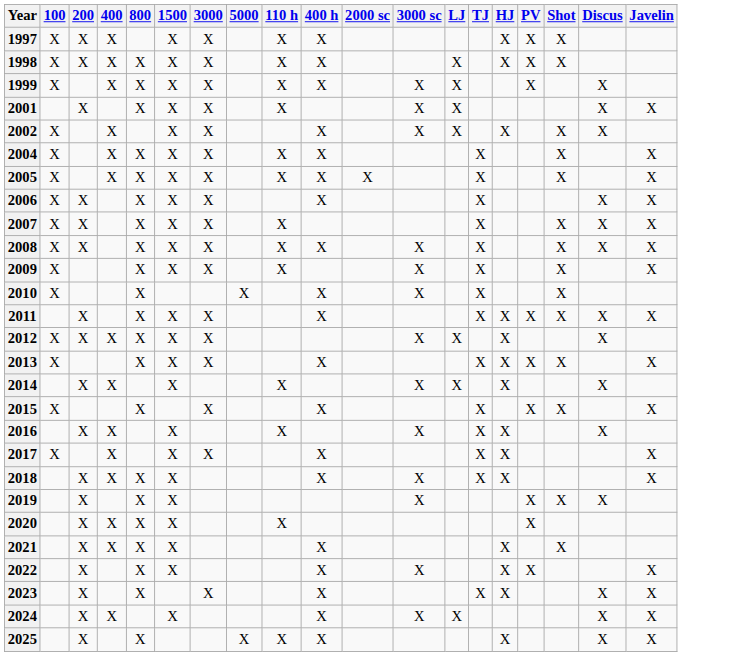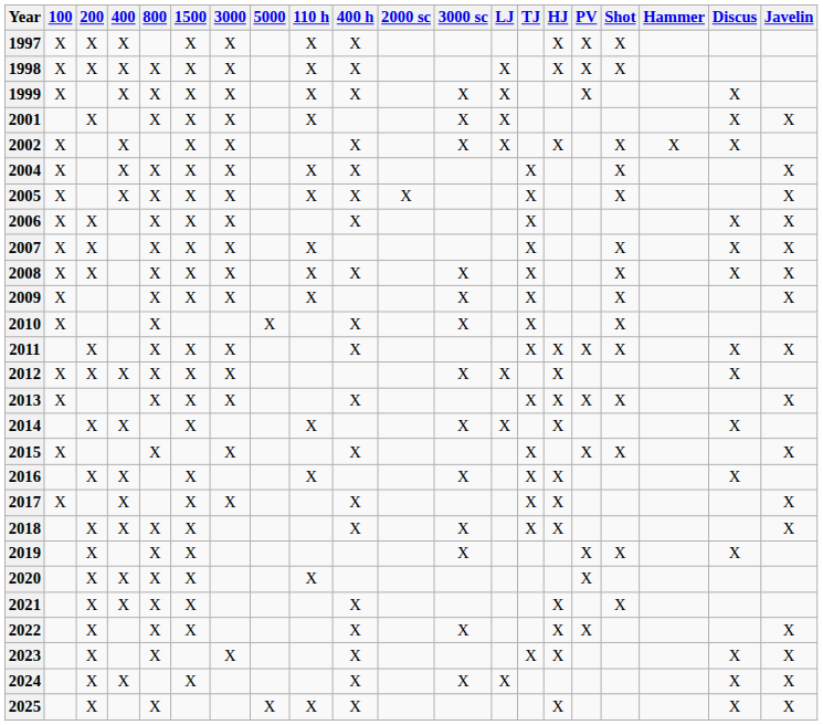 <table class="wikitable plainrowheaders" style="text-align:center">
 <tr>
 <th scope="col">Year</th>
 <th scope="col"><a href='#'>100</a></th>
 <th scope="col"><a href='#'>200</a></th>
 <th scope="col"><a href='#'>400</a></th>
 <th scope="col"><a href='#'>800</a></th>
 <th scope="col"><a href='#'>1500</a></th>
 <th scope="col"><a href='#'>3000</a></th>
 <th scope="col"><a href='#'>5000</a></th>
 <th scope="col"><a href='#'>110 h</a></th>
 <th scope="col"><a href='#'>400 h</a></th>
 <th scope="col"><a href='#'>2000 sc</a></th>
 <th scope="col"><a href='#'>3000 sc</a></th>
 <th scope="col"><a href='#'>LJ</a></th>
 <th scope="col"><a href='#'>TJ</a></th>
 <th scope="col"><a href='#'>HJ</a></th>
 <th scope="col"><a href='#'>PV</a></th>
 <th scope="col"><a href='#'>Shot</a></th>
+<th scope="col"><a href='#'>Hammer</a></th>
 <th scope="col"><a href='#'>Discus</a></th>
 <th scope="col"><a href='#'>Javelin</a></th>
 </tr>
 <tr>
 <th scope="row">1997</th>
 <td>X</td>
 <td>X</td>
 <td>X</td>
 <td></td>
 <td>X</td>
 <td>X</td>
 <td></td>
 <td>X</td>
 <td>X</td>
 <td></td>
 <td></td>
 <td></td>
 <td></td>
 <td>X</td>
 <td>X</td>
 <td>X</td>
 <td></td>
 <td></td>
+<td></td>
 </tr>
 <tr>
 <th scope="row">1998</th>
 <td>X</td>
 <td>X</td>
 <td>X</td>
 <td>X</td>
 <td>X</td>
 <td>X</td>
 <td></td>
 <td>X</td>
 <td>X</td>
 <td></td>
 <td></td>
 <td>X</td>
 <td></td>
 <td>X</td>
 <td>X</td>
 <td>X</td>
 <td></td>
 <td></td>
+<td></td>
 </tr>
 <tr>
 <th scope="row">1999</th>
 <td>X</td>
 <td></td>
 <td>X</td>
 <td>X</td>
 <td>X</td>
 <td>X</td>
 <td></td>
 <td>X</td>
 <td>X</td>
 <td></td>
 <td>X</td>
 <td>X</td>
 <td></td>
 <td></td>
 <td>X</td>
 <td></td>
+<td></td>
 <td>X</td>
 <td></td>
 </tr>
 <tr>
 <th scope="row">2001</th>
 <td></td>
 <td>X</td>
 <td></td>
 <td>X</td>
 <td>X</td>
 <td>X</td>
 <td></td>
 <td>X</td>
 <td></td>
 <td></td>
 <td>X</td>
 <td>X</td>
+<td></td>
 <td></td>
 <td></td>
 <td></td>
 <td></td>
 <td>X</td>
 <td>X</td>
 </tr>
 <tr>
 <th scope="row">2002</th>
 <td>X</td>
 <td></td>
 <td>X</td>
 <td></td>
 <td>X</td>
 <td>X</td>
 <td></td>
 <td></td>
 <td>X</td>
 <td></td>
 <td>X</td>
 <td>X</td>
 <td></td>
 <td>X</td>
 <td></td>
 <td>X</td>
 <td>X</td>
+<td>X</td>
 <td></td>
 </tr>
 <tr>
 <th scope="row">2004</th>
 <td>X</td>
 <td></td>
 <td>X</td>
 <td>X</td>
 <td>X</td>
 <td>X</td>
 <td></td>
 <td>X</td>
 <td>X</td>
 <td></td>
 <td></td>
 <td></td>
 <td>X</td>
 <td></td>
 <td></td>
 <td>X</td>
+<td></td>
 <td></td>
 <td>X</td>
 </tr>
 <tr>
 <th scope="row">2005</th>
 <td>X</td>
 <td></td>
 <td>X</td>
 <td>X</td>
 <td>X</td>
 <td>X</td>
 <td></td>
 <td>X</td>
 <td>X</td>
 <td>X</td>
 <td></td>
 <td></td>
 <td>X</td>
 <td></td>
 <td></td>
 <td>X</td>
 <td></td>
+<td></td>
 <td>X</td>
 </tr>
 <tr>
 <th scope="row">2006</th>
 <td>X</td>
 <td>X</td>
 <td></td>
 <td>X</td>
 <td>X</td>
 <td>X</td>
 <td></td>
 <td></td>
 <td>X</td>
 <td></td>
 <td></td>
 <td></td>
 <td>X</td>
+<td></td>
 <td></td>
 <td></td>
 <td></td>
 <td>X</td>
 <td>X</td>
 </tr>
 <tr>
 <th scope="row">2007</th>
 <td>X</td>
 <td>X</td>
 <td></td>
 <td>X</td>
 <td>X</td>
 <td>X</td>
 <td></td>
 <td>X</td>
 <td></td>
 <td></td>
 <td></td>
 <td></td>
 <td>X</td>
 <td></td>
 <td></td>
 <td>X</td>
+<td></td>
 <td>X</td>
 <td>X</td>
 </tr>
 <tr>
 <th scope="row">2008</th>
 <td>X</td>
 <td>X</td>
 <td></td>
 <td>X</td>
 <td>X</td>
 <td>X</td>
 <td></td>
 <td>X</td>
 <td>X</td>
 <td></td>
 <td>X</td>
 <td></td>
 <td>X</td>
 <td></td>
 <td></td>
 <td>X</td>
+<td></td>
 <td>X</td>
 <td>X</td>
 </tr>
 <tr>
 <th scope="row">2009</th>
 <td>X</td>
 <td></td>
 <td></td>
 <td>X</td>
 <td>X</td>
 <td>X</td>
 <td></td>
 <td>X</td>
 <td></td>
 <td></td>
 <td>X</td>
 <td></td>
 <td>X</td>
 <td></td>
 <td></td>
 <td>X</td>
+<td></td>
 <td></td>
 <td>X</td>
 </tr>
 <tr>
 <th scope="row">2010</th>
 <td>X</td>
 <td></td>
 <td></td>
 <td>X</td>
 <td></td>
 <td></td>
 <td>X</td>
 <td></td>
 <td>X</td>
 <td></td>
 <td>X</td>
 <td></td>
 <td>X</td>
 <td></td>
 <td></td>
 <td>X</td>
 <td></td>
 <td></td>
+<td></td>
 </tr>
 <tr>
 <th scope="row">2011</th>
 <td></td>
 <td>X</td>
 <td></td>
 <td>X</td>
 <td>X</td>
 <td>X</td>
 <td></td>
 <td></td>
 <td>X</td>
 <td></td>
 <td></td>
 <td></td>
 <td>X</td>
 <td>X</td>
 <td>X</td>
 <td>X</td>
+<td></td>
 <td>X</td>
 <td>X</td>
 </tr>
 <tr>
 <th scope="row">2012</th>
 <td>X</td>
 <td>X</td>
 <td>X</td>
 <td>X</td>
 <td>X</td>
 <td>X</td>
 <td></td>
 <td></td>
 <td></td>
 <td></td>
 <td>X</td>
 <td>X</td>
 <td></td>
 <td>X</td>
+<td></td>
 <td></td>
 <td></td>
 <td>X</td>
 <td></td>
 </tr>
 <tr>
 <th scope="row">2013</th>
 <td>X</td>
 <td></td>
 <td></td>
 <td>X</td>
 <td>X</td>
 <td>X</td>
 <td></td>
 <td></td>
 <td>X</td>
 <td></td>
 <td></td>
 <td></td>
 <td>X</td>
 <td>X</td>
 <td>X</td>
 <td>X</td>
 <td></td>
+<td></td>
 <td>X</td>
 </tr>
 <tr>
 <th scope="row">2014</th>
 <td></td>
 <td>X</td>
 <td>X</td>
 <td></td>
 <td>X</td>
 <td></td>
 <td></td>
 <td>X</td>
 <td></td>
 <td></td>
 <td>X</td>
 <td>X</td>
 <td></td>
 <td>X</td>
+<td></td>
 <td></td>
 <td></td>
 <td>X</td>
 <td></td>
 </tr>
 <tr>
 <th scope="row">2015</th>
 <td>X</td>
 <td></td>
 <td></td>
 <td>X</td>
 <td></td>
 <td>X</td>
 <td></td>
 <td></td>
 <td>X</td>
 <td></td>
 <td></td>
 <td></td>
 <td>X</td>
 <td></td>
 <td>X</td>
 <td>X</td>
 <td></td>
+<td></td>
 <td>X</td>
 </tr>
 <tr>
 <th scope="row">2016</th>
 <td></td>
 <td>X</td>
 <td>X</td>
 <td></td>
 <td>X</td>
 <td></td>
 <td></td>
 <td>X</td>
 <td></td>
 <td></td>
 <td>X</td>
 <td></td>
 <td>X</td>
 <td>X</td>
+<td></td>
 <td></td>
 <td></td>
 <td>X</td>
 <td></td>
 </tr>
 <tr>
 <th scope="row">2017</th>
 <td>X</td>
 <td></td>
 <td>X</td>
 <td></td>
 <td>X</td>
 <td>X</td>
 <td></td>
 <td></td>
 <td>X</td>
 <td></td>
 <td></td>
 <td></td>
 <td>X</td>
 <td>X</td>
 <td></td>
 <td></td>
 <td></td>
+<td></td>
 <td>X</td>
 </tr>
 <tr>
 <th scope="row">2018</th>
 <td></td>
 <td>X</td>
 <td>X</td>
 <td>X</td>
 <td>X</td>
 <td></td>
 <td></td>
 <td></td>
 <td>X</td>
 <td></td>
 <td>X</td>
 <td></td>
 <td>X</td>
 <td>X</td>
+<td></td>
 <td></td>
 <td></td>
 <td></td>
 <td>X</td>
 </tr>
 <tr>
 <th scope="row">2019</th>
 <td></td>
 <td>X</td>
 <td></td>
 <td>X</td>
 <td>X</td>
 <td></td>
 <td></td>
 <td></td>
 <td></td>
 <td></td>
 <td>X</td>
 <td></td>
 <td></td>
 <td></td>
 <td>X</td>
 <td>X</td>
+<td></td>
 <td>X</td>
 <td></td>
 </tr>
 <tr>
 <th scope="row">2020</th>
 <td></td>
 <td>X</td>
 <td>X</td>
 <td>X</td>
 <td>X</td>
 <td></td>
 <td></td>
 <td>X</td>
 <td></td>
 <td></td>
 <td></td>
 <td></td>
 <td></td>
 <td></td>
 <td>X</td>
+<td></td>
 <td></td>
 <td></td>
 <td></td>
 </tr>
 <tr>
 <th scope="row">2021</th>
 <td></td>
 <td>X</td>
 <td>X</td>
 <td>X</td>
 <td>X</td>
 <td></td>
 <td></td>
 <td></td>
 <td>X</td>
 <td></td>
 <td></td>
 <td></td>
 <td></td>
 <td>X</td>
 <td></td>
 <td>X</td>
 <td></td>
 <td></td>
+<td></td>
 </tr>
 <tr>
 <th scope="row">2022</th>
 <td></td>
 <td>X</td>
 <td></td>
 <td>X</td>
 <td>X</td>
 <td></td>
 <td></td>
 <td></td>
 <td>X</td>
 <td></td>
 <td>X</td>
 <td></td>
 <td></td>
 <td>X</td>
 <td>X</td>
+<td></td>
 <td></td>
 <td></td>
 <td>X</td>
 </tr>
 <tr>
 <th scope="row">2023</th>
 <td></td>
 <td>X</td>
 <td></td>
 <td>X</td>
 <td></td>
 <td>X</td>
 <td></td>
 <td></td>
 <td>X</td>
 <td></td>
 <td></td>
 <td></td>
 <td>X</td>
 <td>X</td>
 <td></td>
 <td></td>
+<td></td>
 <td>X</td>
 <td>X</td>
 </tr>
 <tr>
 <th scope="row">2024</th>
 <td></td>
 <td>X</td>
 <td>X</td>
 <td></td>
 <td>X</td>
 <td></td>
 <td></td>
 <td></td>
 <td>X</td>
 <td></td>
 <td>X</td>
 <td>X</td>
+<td></td>
 <td></td>
 <td></td>
 <td></td>
 <td></td>
 <td>X</td>
 <td>X</td>
 </tr>
 <tr>
 <th scope="row">2025</th>
 <td></td>
 <td>X</td>
 <td></td>
 <td>X</td>
 <td></td>
 <td></td>
 <td>X</td>
 <td>X</td>
 <td>X</td>
 <td></td>
 <td></td>
 <td></td>
 <td></td>
 <td>X</td>
 <td></td>
 <td></td>
+<td></td>
 <td>X</td>
 <td>X</td>
 </tr>
 </table>
